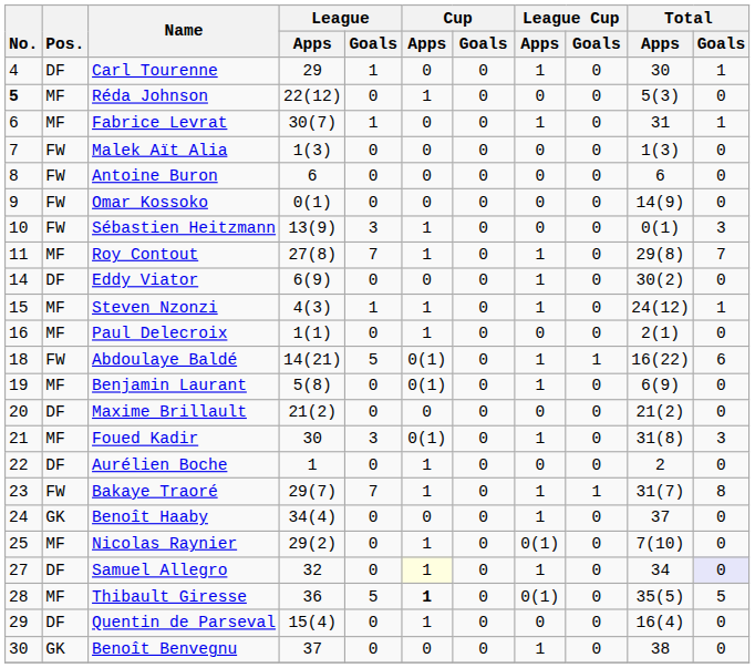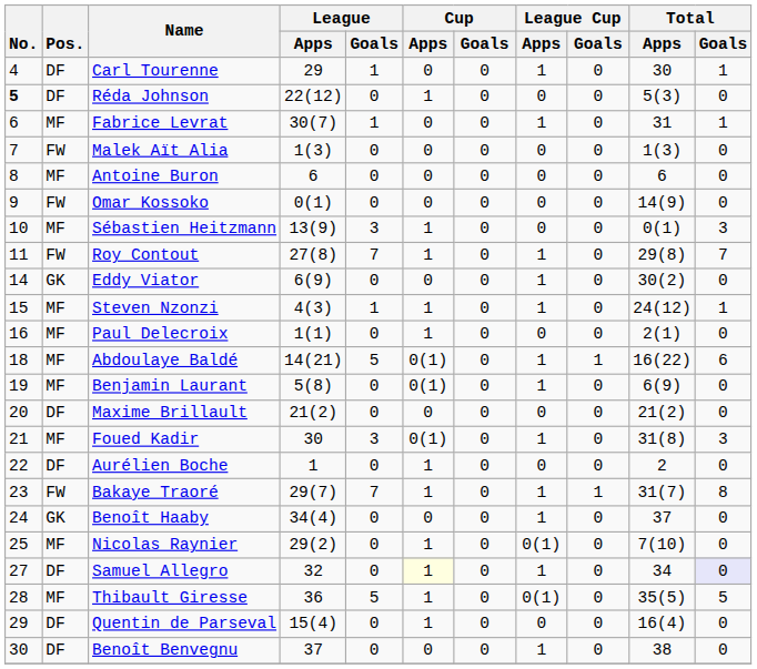 <table class="wikitable" style="text-align:center">
 <tr>
 <th rowspan="2" valign="bottom">No.</th>
 <th rowspan="2" valign="bottom">Pos.</th>
 <th rowspan="2">Name</th>
 <th colspan="2" width="85">League</th>
 <th colspan="2" width="85">Cup</th>
 <th colspan="2" width="85">League Cup</th>
 <th colspan="2" width="85">Total</th>
 </tr>
 <tr>
 <th>Apps</th>
 <th>Goals</th>
 <th>Apps</th>
 <th>Goals</th>
 <th>Apps</th>
 <th>Goals</th>
 <th>Apps</th>
 <th>Goals</th>
 </tr>
 <tr>
 <td align="left">4</td>
 <td align="left">DF</td>
 <td align="left"> <a href='#'>Carl Tourenne</a></td>
 <td>29</td>
 <td>1</td>
 <td>0</td>
 <td>0</td>
 <td>1</td>
 <td>0</td>
 <td>30</td>
 <td>1</td>
 </tr>
 <tr>
 <td align="left"><strong>5</strong></td>
-<td align="left">MF</td>
+<td align="left">DF</td>
 <td align="left"> <a href='#'>Réda Johnson</a></td>
 <td>22(12)</td>
 <td>0</td>
 <td>1</td>
 <td>0</td>
 <td>0</td>
 <td>0</td>
 <td>5(3)</td>
 <td>0</td>
 </tr>
 <tr>
 <td align="left">6</td>
 <td align="left">MF</td>
 <td align="left"> <a href='#'>Fabrice Levrat</a></td>
 <td>30(7)</td>
 <td>1</td>
 <td>0</td>
 <td>0</td>
 <td>1</td>
 <td>0</td>
 <td>31</td>
 <td>1</td>
 </tr>
 <tr>
 <td align="left">7</td>
 <td align="left">FW</td>
 <td align="left"> <a href='#'>Malek Aït Alia</a></td>
 <td>1(3)</td>
 <td>0</td>
 <td>0</td>
 <td>0</td>
 <td>0</td>
 <td>0</td>
 <td>1(3)</td>
 <td>0</td>
 </tr>
 <tr>
 <td align="left">8</td>
-<td align="left">FW</td>
+<td align="left">MF</td>
 <td align="left"> <a href='#'>Antoine Buron</a></td>
 <td>6</td>
 <td>0</td>
 <td>0</td>
 <td>0</td>
 <td>0</td>
 <td>0</td>
 <td>6</td>
 <td>0</td>
 </tr>
 <tr>
 <td align="left">9</td>
 <td align="left">FW</td>
 <td align="left"> <a href='#'>Omar Kossoko</a></td>
 <td>0(1)</td>
 <td>0</td>
 <td>0</td>
 <td>0</td>
 <td>0</td>
 <td>0</td>
 <td>14(9)</td>
 <td>0</td>
 </tr>
 <tr>
 <td align="left">10</td>
-<td align="left">FW</td>
+<td align="left">MF</td>
 <td align="left"> <a href='#'>Sébastien Heitzmann</a></td>
 <td>13(9)</td>
 <td>3</td>
 <td>1</td>
 <td>0</td>
 <td>0</td>
 <td>0</td>
 <td>0(1)</td>
 <td>3</td>
 </tr>
 <tr>
 <td align="left">11</td>
-<td align="left">MF</td>
+<td align="left">FW</td>
 <td align="left"> <a href='#'>Roy Contout</a></td>
 <td>27(8)</td>
 <td>7</td>
 <td>1</td>
 <td>0</td>
 <td>1</td>
 <td>0</td>
 <td>29(8)</td>
 <td>7</td>
 </tr>
 <tr>
 <td align="left">14</td>
-<td align="left">DF</td>
+<td align="left">GK</td>
 <td align="left"> <a href='#'>Eddy Viator</a></td>
 <td>6(9)</td>
 <td>0</td>
 <td>0</td>
 <td>0</td>
 <td>1</td>
 <td>0</td>
 <td>30(2)</td>
 <td>0</td>
 </tr>
 <tr>
 <td align="left">15</td>
 <td align="left">MF</td>
 <td align="left"> <a href='#'>Steven Nzonzi</a></td>
 <td>4(3)</td>
 <td>1</td>
 <td>1</td>
 <td>0</td>
 <td>1</td>
 <td>0</td>
 <td>24(12)</td>
 <td>1</td>
 </tr>
 <tr>
 <td align="left">16</td>
 <td align="left">MF</td>
 <td align="left"> <a href='#'>Paul Delecroix</a></td>
 <td>1(1)</td>
 <td>0</td>
 <td>1</td>
 <td>0</td>
 <td>0</td>
 <td>0</td>
 <td>2(1)</td>
 <td>0</td>
 </tr>
 <tr>
 <td align="left">18</td>
-<td align="left">FW</td>
+<td align="left">MF</td>
 <td align="left"> <a href='#'>Abdoulaye Baldé</a></td>
 <td>14(21)</td>
 <td>5</td>
 <td>0(1)</td>
 <td>0</td>
 <td>1</td>
 <td>1</td>
 <td>16(22)</td>
 <td>6</td>
 </tr>
 <tr>
 <td align="left">19</td>
 <td align="left">MF</td>
 <td align="left"> <a href='#'>Benjamin Laurant</a></td>
 <td>5(8)</td>
 <td>0</td>
 <td>0(1)</td>
 <td>0</td>
 <td>1</td>
 <td>0</td>
 <td>6(9)</td>
 <td>0</td>
 </tr>
 <tr>
 <td align="left">20</td>
 <td align="left">DF</td>
 <td align="left"> <a href='#'>Maxime Brillault</a></td>
 <td>21(2)</td>
 <td>0</td>
 <td>0</td>
 <td>0</td>
 <td>0</td>
 <td>0</td>
 <td>21(2)</td>
 <td>0</td>
 </tr>
 <tr>
 <td align="left">21</td>
 <td align="left">MF</td>
 <td align="left"> <a href='#'>Foued Kadir</a></td>
 <td>30</td>
 <td>3</td>
 <td>0(1)</td>
 <td>0</td>
 <td>1</td>
 <td>0</td>
 <td>31(8)</td>
 <td>3</td>
 </tr>
 <tr>
 <td align="left">22</td>
 <td align="left">DF</td>
 <td align="left"> <a href='#'>Aurélien Boche</a></td>
 <td>1</td>
 <td>0</td>
 <td>1</td>
 <td>0</td>
 <td>0</td>
 <td>0</td>
 <td>2</td>
 <td>0</td>
 </tr>
 <tr>
 <td align="left">23</td>
 <td align="left">FW</td>
 <td align="left"> <a href='#'>Bakaye Traoré</a></td>
 <td>29(7)</td>
 <td>7</td>
 <td>1</td>
 <td>0</td>
 <td>1</td>
 <td>1</td>
 <td>31(7)</td>
 <td>8</td>
 </tr>
 <tr>
 <td align="left">24</td>
 <td align="left">GK</td>
 <td align="left"> <a href='#'>Benoît Haaby</a></td>
 <td>34(4)</td>
 <td>0</td>
 <td>0</td>
 <td>0</td>
 <td>1</td>
 <td>0</td>
 <td>37</td>
 <td>0</td>
 </tr>
 <tr>
 <td align="left">25</td>
 <td align="left">MF</td>
 <td align="left"> <a href='#'>Nicolas Raynier</a></td>
 <td>29(2)</td>
 <td>0</td>
 <td>1</td>
 <td>0</td>
 <td>0(1)</td>
 <td>0</td>
 <td>7(10)</td>
 <td>0</td>
 </tr>
 <tr>
 <td align="left">27</td>
 <td align="left">DF</td>
 <td align="left"> <a href='#'>Samuel Allegro</a></td>
 <td>32</td>
 <td>0</td>
 <td style="background: lightyellow;">1</td>
 <td>0</td>
 <td>1</td>
 <td>0</td>
 <td>34</td>
 <td style="background: lavender;">0</td>
 </tr>
 <tr>
 <td align="left">28</td>
 <td align="left">MF</td>
 <td align="left"> <a href='#'>Thibault Giresse</a></td>
 <td>36</td>
 <td>5</td>
-<td><strong>1</strong></td>
+<td>1</td>
 <td>0</td>
 <td>0(1)</td>
 <td>0</td>
 <td>35(5)</td>
 <td>5</td>
 </tr>
 <tr>
 <td align="left">29</td>
 <td align="left">DF</td>
 <td align="left"> <a href='#'>Quentin de Parseval</a></td>
 <td>15(4)</td>
 <td>0</td>
 <td>1</td>
 <td>0</td>
 <td>0</td>
 <td>0</td>
 <td>16(4)</td>
 <td>0</td>
 </tr>
 <tr>
 <td align="left">30</td>
-<td align="left">GK</td>
+<td align="left">DF</td>
 <td align="left"> <a href='#'>Benoît Benvegnu</a></td>
 <td>37</td>
 <td>0</td>
 <td>0</td>
 <td>0</td>
 <td>1</td>
 <td>0</td>
 <td>38</td>
 <td>0</td>
 </tr>
 <tr>
 </tr>
 </table>
